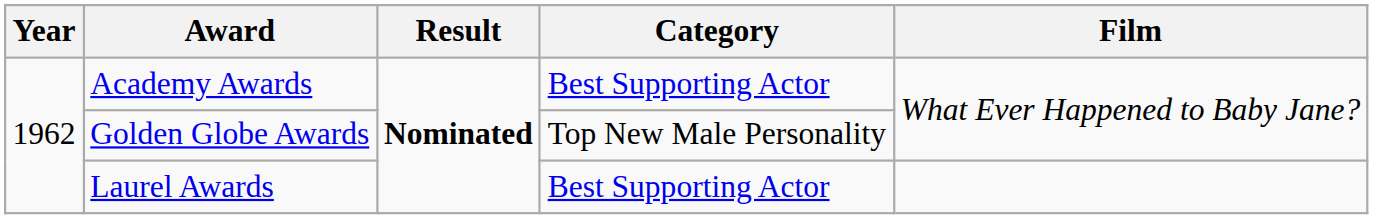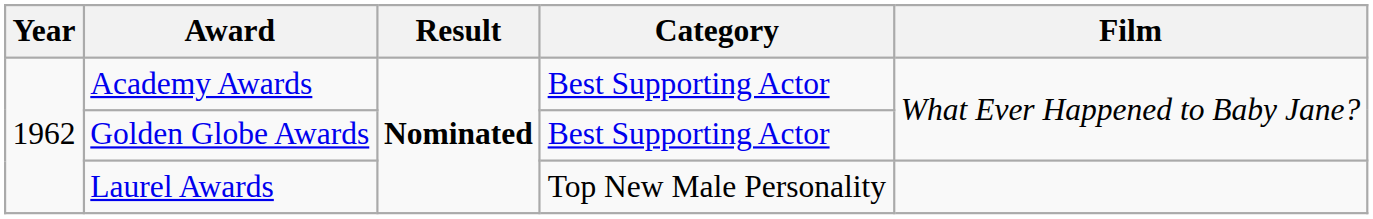 <table class="wikitable" style="font-size: 90%;">
 <tr>
 <th>Year</th>
 <th>Award</th>
 <th>Result</th>
 <th>Category</th>
 <th>Film</th>
 </tr>
 <tr>
 <td rowspan=3>1962</td>
 <td><a href='#'>Academy Awards</a></td>
 <td rowspan=3><strong>Nominated</strong></td>
 <td><a href='#'>Best Supporting Actor</a></td>
 <td rowspan="2"><em>What Ever Happened to Baby Jane?</em></td>
 </tr>
 <tr>
 <td><a href='#'>Golden Globe Awards</a></td>
-<td>Top New Male Personality</td>
+<td><a href='#'>Best Supporting Actor</a></td>
 </tr>
 <tr>
 <td><a href='#'>Laurel Awards</a></td>
-<td><a href='#'>Best Supporting Actor</a></td>
+<td>Top New Male Personality</td>
 <td></td>
 </tr>
 </table>
